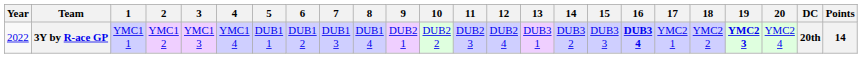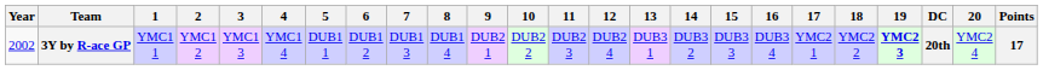 <table class="wikitable" style="text-align:center; font-size:85%">
 <tr>
 <th>Year</th>
 <th>Team</th>
 <th>1</th>
 <th>2</th>
 <th>3</th>
 <th>4</th>
 <th>5</th>
 <th>6</th>
 <th>7</th>
 <th>8</th>
 <th>9</th>
 <th>10</th>
 <th>11</th>
 <th>12</th>
 <th>13</th>
 <th>14</th>
 <th>15</th>
 <th>16</th>
 <th>17</th>
 <th>18</th>
 <th>19</th>
+<th>DC</th>
 <th>20</th>
-<th>DC</th>
 <th>Points</th>
 </tr>
 <tr>
-<td><a href='#'>2022</a></td>
+<td><a href='#'>2002</a></td>
 <th nowrap>3Y by <a href='#'>R-ace GP</a></th>
 <td style="background:#cfcfff"><a href='#'>YMC1<br>1</a><br></td>
 <td style="background:#efcfff"><a href='#'>YMC1<br>2</a><br></td>
 <td style="background:#efcfff"><a href='#'>YMC1<br>3</a><br></td>
 <td style="background:#cfcfff"><a href='#'>YMC1<br>4</a><br></td>
 <td style="background:#cfcfff"><a href='#'>DUB1<br>1</a><br></td>
 <td style="background:#cfcfff"><a href='#'>DUB1<br>2</a><br></td>
 <td style="background:#cfcfff"><a href='#'>DUB1<br>3</a><br></td>
 <td style="background:#cfcfff"><a href='#'>DUB1<br>4</a><br></td>
 <td style="background:#efcfff"><a href='#'>DUB2<br>1</a><br></td>
 <td style="background:#dfffdf"><a href='#'>DUB2<br>2</a><br></td>
 <td style="background:#cfcfff"><a href='#'>DUB2<br>3</a><br></td>
 <td style="background:#cfcfff"><a href='#'>DUB2<br>4</a><br></td>
 <td style="background:#efcfff"><a href='#'>DUB3<br>1</a><br></td>
 <td style="background:#cfcfff"><a href='#'>DUB3<br>2</a><br></td>
 <td style="background:#cfcfff"><a href='#'>DUB3<br>3</a><br></td>
-<td style="background:#cfcfff"><strong><a href='#'>DUB3<br>4</a><br></strong></td>
+<td style="background:#cfcfff"><a href='#'>DUB3<br>4</a><br></td>
 <td style="background:#cfcfff"><a href='#'>YMC2<br>1</a><br></td>
 <td style="background:#cfcfff"><a href='#'>YMC2<br>2</a><br></td>
 <td style="background:#dfffdf"><strong><a href='#'>YMC2<br>3</a><br></strong></td>
+<th>20th</th>
 <td style="background:#dfffdf"><a href='#'>YMC2<br>4</a><br></td>
-<th>20th</th>
-<th>14</th>
+<th>17</th>
 </tr>
 </table>
